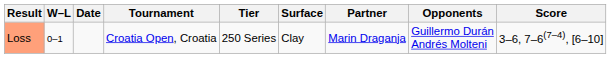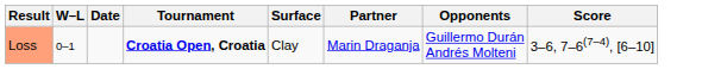 <table class="sortable wikitable">
 <tr>
 <th>Result</th>
 <th class="unsortable">W–L</th>
 <th>Date</th>
 <th>Tournament</th>
-<th>Tier</th>
 <th>Surface</th>
 <th>Partner</th>
 <th>Opponents</th>
 <th class="unsortable">Score</th>
 </tr>
 <tr>
 <td bgcolor=FFA07A>Loss</td>
 <td><small>0–1</small></td>
 <td><a href='#'></a></td>
-<td><a href='#'>Croatia Open</a>, Croatia</td>
-<td>250 Series</td>
+<td><strong><a href='#'>Croatia Open</a>, Croatia</strong></td>
 <td>Clay</td>
 <td> <a href='#'>Marin Draganja</a></td>
 <td> <a href='#'>Guillermo Durán</a><br> <a href='#'>Andrés Molteni</a></td>
 <td>3–6, 7–6<sup>(7–4)</sup>, [6–10]</td>
 </tr>
 </table>
